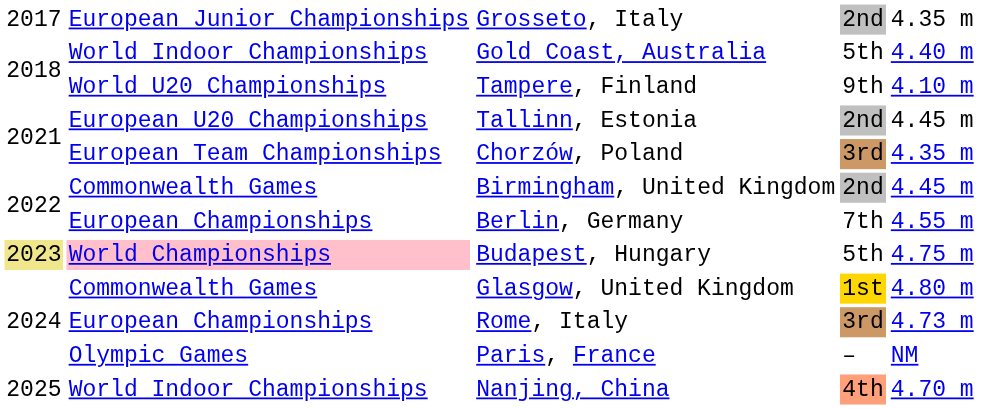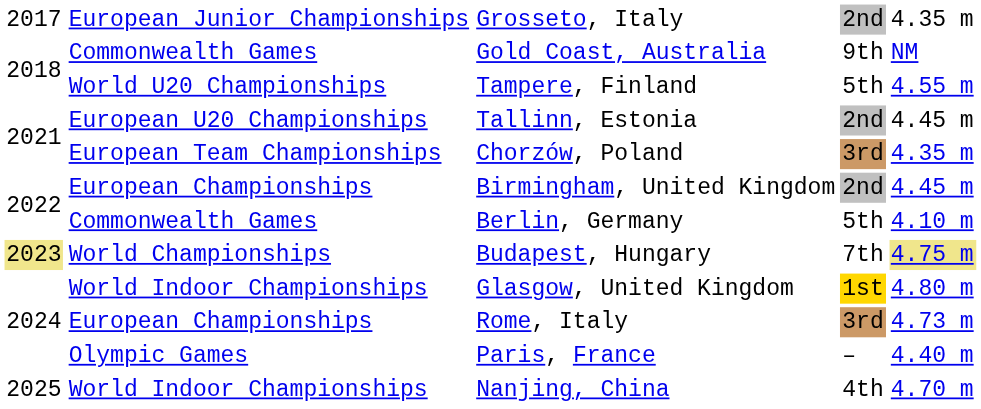 <table>
 <tr>
 <td>2017</td>
 <td><a href='#'>European Junior Championships</a></td>
 <td><a href='#'>Grosseto</a>, Italy</td>
 <td bgcolor=silver>2nd</td>
 <td>4.35 m</td>
 </tr>
 <tr>
 <td rowspan=2>2018</td>
-<td><a href='#'>World Indoor Championships</a></td>
+<td><a href='#'>Commonwealth Games</a></td>
 <td><a href='#'>Gold Coast, Australia</a></td>
-<td>5th</td>
-<td><a href='#'>4.40 m</a></td>
+<td>9th</td>
+<td><a href='#'>NM</a></td>
 <td></td>
 </tr>
 <tr>
 <td><a href='#'>World U20 Championships</a></td>
 <td><a href='#'>Tampere</a>, Finland</td>
-<td>9th</td>
-<td><a href='#'>4.10 m</a></td>
+<td>5th</td>
+<td><a href='#'>4.55 m</a></td>
 </tr>
 <tr>
 <td rowspan=2>2021</td>
 <td><a href='#'>European U20 Championships</a></td>
 <td><a href='#'>Tallinn</a>, Estonia</td>
 <td bgcolor=silver>2nd</td>
 <td>4.45 m</td>
 </tr>
 <tr>
 <td><a href='#'>European Team Championships</a></td>
 <td><a href='#'>Chorzów</a>, Poland</td>
 <td bgcolor=cc9966>3rd</td>
 <td><a href='#'>4.35 m</a></td>
 </tr>
 <tr>
 <td rowspan=2>2022</td>
-<td><a href='#'>Commonwealth Games</a></td>
+<td><a href='#'>European Championships</a></td>
 <td><a href='#'>Birmingham</a>, United Kingdom</td>
 <td bgcolor=silver>2nd</td>
 <td><a href='#'>4.45 m</a></td>
 <td></td>
 </tr>
 <tr>
-<td><a href='#'>European Championships</a></td>
+<td><a href='#'>Commonwealth Games</a></td>
 <td><a href='#'>Berlin</a>, Germany</td>
-<td>7th</td>
-<td><a href='#'>4.55 m</a></td>
+<td>5th</td>
+<td><a href='#'>4.10 m</a></td>
 </tr>
 <tr>
 <td style="background: khaki;">2023</td>
-<td style="background: pink;"><a href='#'>World Championships</a></td>
+<td><a href='#'>World Championships</a></td>
 <td><a href='#'>Budapest</a>, Hungary</td>
-<td>5th</td>
-<td><a href='#'>4.75 m</a></td>
+<td>7th</td>
+<td style="background: khaki;"><a href='#'>4.75 m</a></td>
 </tr>
 <tr>
 <td rowspan=3>2024</td>
-<td><a href='#'>Commonwealth Games</a></td>
+<td><a href='#'>World Indoor Championships</a></td>
 <td><a href='#'>Glasgow</a>, United Kingdom</td>
 <td bgcolor=gold>1st</td>
 <td><a href='#'>4.80 m</a></td>
 </tr>
 <tr>
 <td><a href='#'>European Championships</a></td>
 <td><a href='#'>Rome</a>, Italy</td>
 <td bgcolor=cc9966>3rd</td>
 <td><a href='#'>4.73 m</a></td>
 </tr>
 <tr>
 <td><a href='#'>Olympic Games</a></td>
 <td><a href='#'>Paris</a>, <a href='#'>France</a></td>
 <td>–</td>
-<td><a href='#'>NM</a></td>
+<td><a href='#'>4.40 m</a></td>
 </tr>
 <tr>
 <td>2025</td>
 <td><a href='#'>World Indoor Championships</a></td>
 <td><a href='#'>Nanjing, China</a></td>
-<td style="background: lightsalmon;">4th</td>
+<td>4th</td>
 <td><a href='#'>4.70 m</a></td>
 </tr>
 </table>
